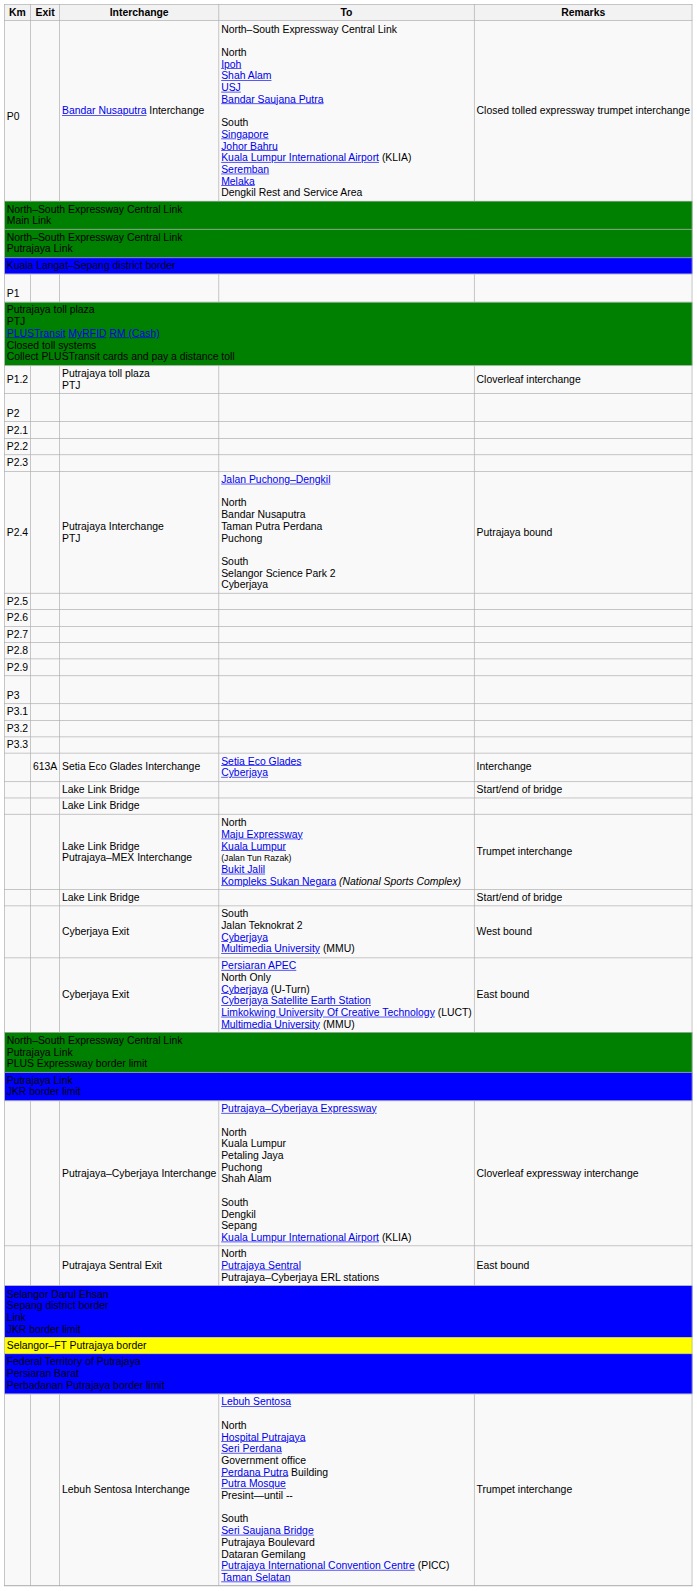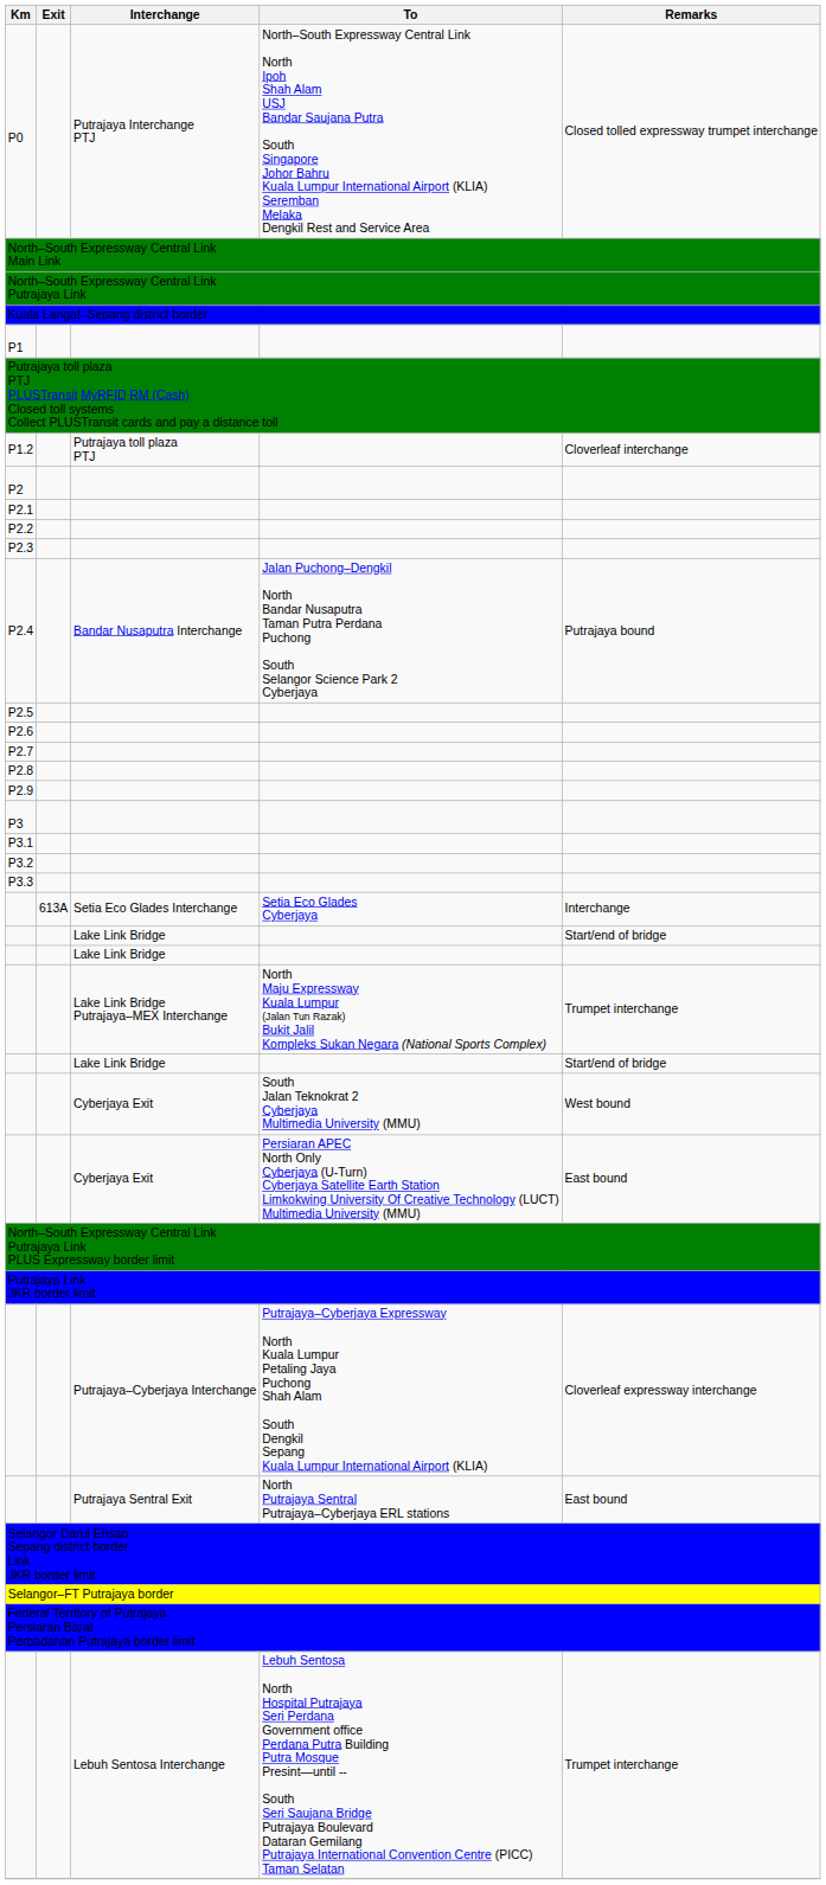 <table class=wikitable>
 <tr>
 <th>Km</th>
 <th>Exit</th>
 <th>Interchange</th>
 <th>To</th>
 <th>Remarks</th>
 </tr>
 <tr>
 <td><br>P0</td>
 <td></td>
-<td><a href='#'>Bandar Nusaputra</a> Interchange</td>
+<td>Putrajaya Interchange<br>PTJ</td>
 <td>  North–South Expressway Central Link<br><br>North<br><a href='#'>Ipoh</a><br><a href='#'>Shah Alam</a><br><a href='#'>USJ</a><br><a href='#'>Bandar Saujana Putra</a><br><br>South <br><a href='#'>Singapore</a><br><a href='#'>Johor Bahru</a><br><a href='#'>Kuala Lumpur International Airport</a> (KLIA) <br><a href='#'>Seremban</a><br><a href='#'>Melaka</a><br> Dengkil Rest and Service Area</td>
 <td>Closed tolled expressway trumpet interchange</td>
 </tr>
 <tr>
 <td style="width:600px" colspan="6" style="text-align:center" bgcolor="green"><span>  North–South Expressway Central Link<br>Main Link</span></td>
 </tr>
 <tr>
 <td style="width:600px" colspan="6" style="text-align:center" bgcolor="green"><span> North–South Expressway Central Link<br>Putrajaya Link</span></td>
 </tr>
 <tr>
 <td style="width:600px" colspan="6" style="text-align:center" bgcolor="blue"><span>Kuala Langat–Sepang district border</span></td>
 </tr>
 <tr>
 <td><br>P1</td>
 <td></td>
 <td></td>
 <td></td>
 <td></td>
 </tr>
 <tr>
 <td style="width:600px" colspan="6" style="text-align:center" bgcolor="green"><span>Putrajaya toll plaza<br>PTJ<br><a href='#'><span>PLUSTransit</span></a>   <a href='#'><span>My</span><span>RFID</span></a>   <a href='#'><span>RM (Cash)</span></a><br>Closed toll systems<br>Collect PLUSTransit cards and pay a distance toll</span></td>
 </tr>
 <tr>
 <td>P1.2</td>
 <td></td>
 <td> Putrajaya toll plaza<br>PTJ</td>
 <td>  </td>
 <td>Cloverleaf interchange</td>
 </tr>
 <tr>
 <td><br>P2</td>
 <td></td>
 <td></td>
 <td></td>
 <td></td>
 </tr>
 <tr>
 <td>P2.1</td>
 <td></td>
 <td></td>
 <td></td>
 <td></td>
 </tr>
 <tr>
 <td>P2.2</td>
 <td></td>
 <td></td>
 <td></td>
 <td></td>
 </tr>
 <tr>
 <td>P2.3</td>
 <td></td>
 <td></td>
 <td></td>
 <td></td>
 </tr>
 <tr>
 <td>P2.4</td>
 <td></td>
-<td>Putrajaya Interchange<br>PTJ</td>
+<td><a href='#'>Bandar Nusaputra</a> Interchange</td>
 <td> <a href='#'>Jalan Puchong–Dengkil</a><br><br>North<br>Bandar Nusaputra<br>Taman Putra Perdana<br>Puchong<br><br>South <br>Selangor Science Park 2<br>Cyberjaya</td>
 <td>Putrajaya bound</td>
 </tr>
 <tr>
 <td>P2.5</td>
 <td></td>
 <td></td>
 <td></td>
 <td></td>
 </tr>
 <tr>
 <td>P2.6</td>
 <td></td>
 <td></td>
 <td></td>
 <td></td>
 </tr>
 <tr>
 <td>P2.7</td>
 <td></td>
 <td></td>
 <td></td>
 <td></td>
 </tr>
 <tr>
 <td>P2.8</td>
 <td></td>
 <td></td>
 <td></td>
 <td></td>
 </tr>
 <tr>
 <td>P2.9</td>
 <td></td>
 <td></td>
 <td></td>
 <td></td>
 </tr>
 <tr>
 <td><br>P3</td>
 <td></td>
 <td></td>
 <td></td>
 <td></td>
 </tr>
 <tr>
 <td>P3.1</td>
 <td></td>
 <td></td>
 <td></td>
 <td></td>
 </tr>
 <tr>
 <td>P3.2</td>
 <td></td>
 <td></td>
 <td></td>
 <td></td>
 </tr>
 <tr>
 <td>P3.3</td>
 <td></td>
 <td></td>
 <td></td>
 <td></td>
 </tr>
 <tr>
 <td></td>
 <td>613A</td>
 <td>Setia Eco Glades Interchange</td>
 <td><a href='#'>Setia Eco Glades</a><br><a href='#'>Cyberjaya</a></td>
 <td>Interchange</td>
 </tr>
 <tr>
 <td></td>
 <td></td>
 <td>Lake Link Bridge</td>
 <td></td>
 <td>Start/end of bridge</td>
 </tr>
 <tr>
 <td></td>
 <td></td>
 <td>Lake Link Bridge</td>
 <td></td>
 <td></td>
 </tr>
 <tr>
 <td></td>
 <td></td>
 <td>Lake Link Bridge<br>Putrajaya–MEX Interchange</td>
 <td>North<br> <a href='#'>Maju Expressway</a><br><a href='#'>Kuala Lumpur</a><br><small>(Jalan Tun Razak)</small><br><a href='#'>Bukit Jalil</a><br><a href='#'>Kompleks Sukan Negara</a> <em>(National Sports Complex)</em></td>
 <td>Trumpet interchange</td>
 </tr>
 <tr>
 <td></td>
 <td></td>
 <td>Lake Link Bridge</td>
 <td></td>
 <td>Start/end of bridge</td>
 </tr>
 <tr>
 <td></td>
 <td></td>
 <td>Cyberjaya Exit</td>
 <td>South <br>Jalan Teknokrat 2<br><a href='#'>Cyberjaya</a><br><a href='#'>Multimedia University</a> (MMU) </td>
 <td>West bound</td>
 </tr>
 <tr>
 <td></td>
 <td></td>
 <td>Cyberjaya Exit</td>
 <td><a href='#'>Persiaran APEC</a><br>North Only<br><a href='#'>Cyberjaya</a> (U-Turn)<br><a href='#'>Cyberjaya Satellite Earth Station</a><br><a href='#'>Limkokwing University Of Creative Technology</a> (LUCT) <br><a href='#'>Multimedia University</a> (MMU) </td>
 <td>East bound</td>
 </tr>
 <tr>
 <td style="width:600px" colspan="6" style="text-align:center" bgcolor="green"><span> North–South Expressway Central Link<br>Putrajaya Link<br>PLUS Expressway border limit</span></td>
 </tr>
 <tr>
 <td style="width:600px" colspan="6" style="text-align:center" bgcolor="blue"><span>Putrajaya Link<br>JKR border limit</span></td>
 </tr>
 <tr>
 <td></td>
 <td></td>
 <td>Putrajaya–Cyberjaya Interchange</td>
 <td> <a href='#'>Putrajaya–Cyberjaya Expressway</a><br><br>North<br>Kuala Lumpur<br>Petaling Jaya<br>Puchong<br>Shah Alam<br><br>South <br>Dengkil<br>Sepang<br><a href='#'>Kuala Lumpur International Airport</a> (KLIA) </td>
 <td>Cloverleaf expressway interchange</td>
 </tr>
 <tr>
 <td></td>
 <td></td>
 <td>Putrajaya Sentral Exit</td>
 <td>North<br> <a href='#'>Putrajaya Sentral</a><br>Putrajaya–Cyberjaya ERL stations<br></td>
 <td>East bound</td>
 </tr>
 <tr>
 <td style="width:600px" colspan="6" style="text-align:center" bgcolor="blue"><span>Selangor Darul Ehsan<br>Sepang district border<br>Link<br>JKR border limit</span></td>
 </tr>
 <tr>
 <td style="width:600px" colspan="6" style="text-align:center" bgcolor="yellow"><span>Selangor–FT Putrajaya border</span></td>
 </tr>
 <tr>
 <td style="width:600px" colspan="6" style="text-align:center" bgcolor="blue"><span>Federal Territory of Putrajaya<br>Persiaran Barat<br>Perbadanan Putrajaya border limit</span></td>
 </tr>
 <tr>
 <td></td>
 <td></td>
 <td>Lebuh Sentosa Interchange</td>
 <td><a href='#'>Lebuh Sentosa</a><br><br>North<br><a href='#'>Hospital Putrajaya</a> <br><a href='#'>Seri Perdana</a><br>Government office<br><a href='#'>Perdana Putra</a> Building<br><a href='#'>Putra Mosque</a><br>Presint—until --<br><br>South<br><a href='#'>Seri Saujana Bridge</a><br>Putrajaya Boulevard<br>Dataran Gemilang<br><a href='#'>Putrajaya International Convention Centre</a> (PICC)<br><a href='#'>Taman Selatan</a></td>
 <td>Trumpet interchange</td>
 </tr>
 <tr>
 </tr>
 </table>
